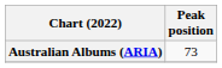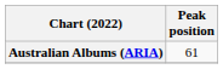 <table class="wikitable sortable plainrowheaders" style="text-align:center;">
 <tr>
 <th scope="col">Chart (2022)</th>
 <th scope="col">Peak<br>position</th>
 </tr>
 <tr>
 <th scope="row">Australian Albums (<a href='#'>ARIA</a>)</th>
-<td>73</td>
+<td>61</td>
 </tr>
 <tr>
 </tr>
 <tr>
 </tr>
 <tr>
 </tr>
 <tr>
 </tr>
 <tr>
 </tr>
 <tr>
 </tr>
 <tr>
 </tr>
 <tr>
 </tr>
 <tr>
 </tr>
 <tr>
 </tr>
 <tr>
 </tr>
 <tr>
 </tr>
 <tr>
 </tr>
 <tr>
 </tr>
 <tr>
 </tr>
 </table>
